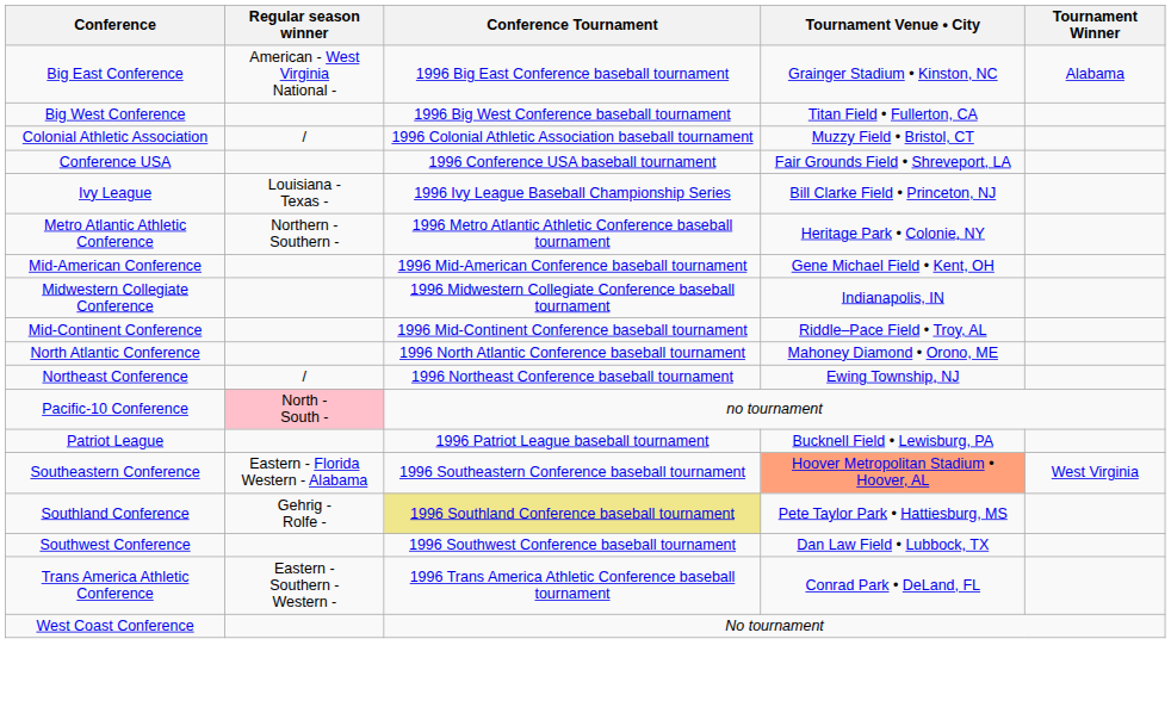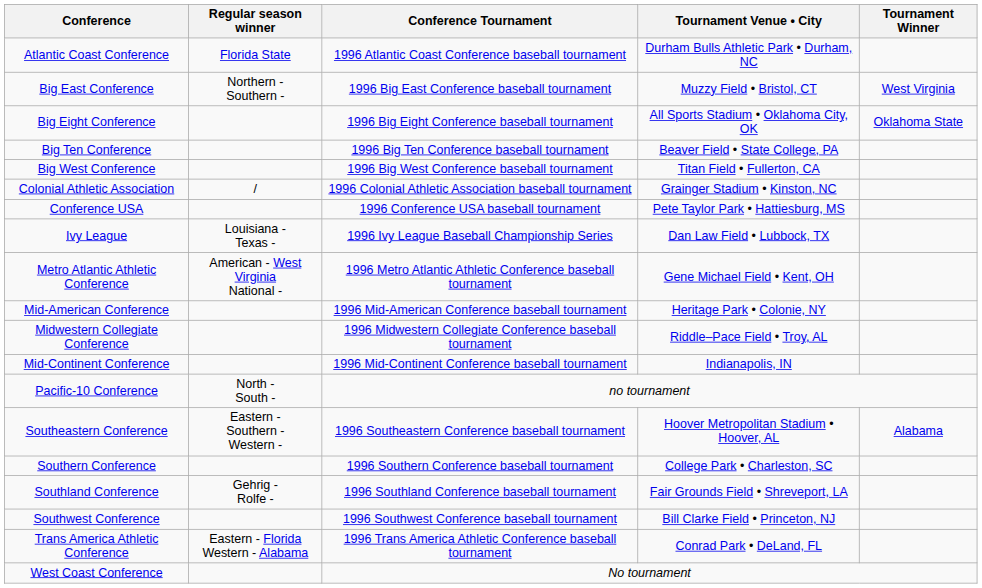 <table class="wikitable" style="text-align:center;">
 <tr>
 <th>Conference</th>
 <th>Regular season winner</th>
 <th>Conference Tournament</th>
 <th>Tournament Venue • City</th>
 <th>Tournament Winner</th>
 </tr>
 <tr>
+<td><a href='#'>Atlantic Coast Conference</a></td>
+<td><a href='#'>Florida State</a></td>
+<td><a href='#'>1996 Atlantic Coast Conference baseball tournament</a></td>
+<td><a href='#'>Durham Bulls Athletic Park</a> • <a href='#'>Durham, NC</a></td>
+<td></td>
+</tr>
+<tr>
 <td><a href='#'>Big East Conference</a></td>
-<td>American - <a href='#'>West Virginia</a><br>National - </td>
+<td>Northern - <br>Southern - </td>
 <td><a href='#'>1996 Big East Conference baseball tournament</a></td>
-<td><a href='#'>Grainger Stadium</a> • <a href='#'>Kinston, NC</a></td>
-<td><a href='#'>Alabama</a></td>
+<td><a href='#'>Muzzy Field</a> • <a href='#'>Bristol, CT</a></td>
+<td><a href='#'>West Virginia</a></td>
+</tr>
+<tr>
+<td><a href='#'>Big Eight Conference</a></td>
+<td></td>
+<td><a href='#'>1996 Big Eight Conference baseball tournament</a></td>
+<td><a href='#'>All Sports Stadium</a> • <a href='#'>Oklahoma City, OK</a></td>
+<td><a href='#'>Oklahoma State</a></td>
+</tr>
+<tr>
+<td><a href='#'>Big Ten Conference</a></td>
+<td></td>
+<td><a href='#'>1996 Big Ten Conference baseball tournament</a></td>
+<td><a href='#'>Beaver Field</a> • <a href='#'>State College, PA</a></td>
+<td></td>
 </tr>
 <tr>
 <td><a href='#'>Big West Conference</a></td>
 <td></td>
 <td><a href='#'>1996 Big West Conference baseball tournament</a></td>
 <td><a href='#'>Titan Field</a> • <a href='#'>Fullerton, CA</a></td>
 <td></td>
 </tr>
 <tr>
 <td><a href='#'>Colonial Athletic Association</a></td>
 <td>/</td>
 <td><a href='#'>1996 Colonial Athletic Association baseball tournament</a></td>
-<td><a href='#'>Muzzy Field</a> • <a href='#'>Bristol, CT</a></td>
+<td><a href='#'>Grainger Stadium</a> • <a href='#'>Kinston, NC</a></td>
 <td></td>
 </tr>
 <tr>
 <td><a href='#'>Conference USA</a></td>
 <td></td>
 <td><a href='#'>1996 Conference USA baseball tournament</a></td>
-<td><a href='#'>Fair Grounds Field</a> • <a href='#'>Shreveport, LA</a></td>
+<td><a href='#'>Pete Taylor Park</a> • <a href='#'>Hattiesburg, MS</a></td>
 <td></td>
 </tr>
 <tr>
 <td><a href='#'>Ivy League</a></td>
 <td>Louisiana - <br>Texas - </td>
 <td><a href='#'>1996 Ivy League Baseball Championship Series</a></td>
-<td><a href='#'>Bill Clarke Field</a> • <a href='#'>Princeton, NJ</a></td>
+<td><a href='#'>Dan Law Field</a> • <a href='#'>Lubbock, TX</a></td>
 <td></td>
 </tr>
 <tr>
 <td><a href='#'>Metro Atlantic Athletic Conference</a></td>
-<td>Northern - <br>Southern - </td>
+<td>American - <a href='#'>West Virginia</a><br>National - </td>
 <td><a href='#'>1996 Metro Atlantic Athletic Conference baseball tournament</a></td>
-<td><a href='#'>Heritage Park</a> • <a href='#'>Colonie, NY</a></td>
+<td><a href='#'>Gene Michael Field</a> • <a href='#'>Kent, OH</a></td>
 <td></td>
 </tr>
 <tr>
 <td><a href='#'>Mid-American Conference</a></td>
 <td></td>
 <td><a href='#'>1996 Mid-American Conference baseball tournament</a></td>
-<td><a href='#'>Gene Michael Field</a> • <a href='#'>Kent, OH</a></td>
+<td><a href='#'>Heritage Park</a> • <a href='#'>Colonie, NY</a></td>
 <td></td>
 </tr>
 <tr>
 <td><a href='#'>Midwestern Collegiate Conference</a></td>
 <td></td>
 <td><a href='#'>1996 Midwestern Collegiate Conference baseball tournament</a></td>
-<td><a href='#'>Indianapolis, IN</a></td>
+<td><a href='#'>Riddle–Pace Field</a> • <a href='#'>Troy, AL</a></td>
 <td></td>
 </tr>
 <tr>
 <td><a href='#'>Mid-Continent Conference</a></td>
 <td></td>
 <td><a href='#'>1996 Mid-Continent Conference baseball tournament</a></td>
-<td><a href='#'>Riddle–Pace Field</a> • <a href='#'>Troy, AL</a></td>
-<td></td>
-</tr>
-<tr>
-<td><a href='#'>North Atlantic Conference</a></td>
-<td></td>
-<td><a href='#'>1996 North Atlantic Conference baseball tournament</a></td>
-<td><a href='#'>Mahoney Diamond</a> • <a href='#'>Orono, ME</a></td>
-<td></td>
-</tr>
-<tr>
-<td><a href='#'>Northeast Conference</a></td>
-<td>/</td>
-<td><a href='#'>1996 Northeast Conference baseball tournament</a></td>
-<td><a href='#'>Ewing Township, NJ</a></td>
+<td><a href='#'>Indianapolis, IN</a></td>
 <td></td>
 </tr>
 <tr>
 <td><a href='#'>Pacific-10 Conference</a></td>
-<td style="background: pink;">North - <br>South - </td>
+<td>North - <br>South - </td>
 <td colspan=3><em>no tournament</em></td>
 </tr>
 <tr>
-<td><a href='#'>Patriot League</a></td>
-<td></td>
-<td><a href='#'>1996 Patriot League baseball tournament</a></td>
-<td><a href='#'>Bucknell Field</a> • <a href='#'>Lewisburg, PA</a></td>
-<td></td>
+<td><a href='#'>Southeastern Conference</a></td>
+<td>Eastern - <br>Southern - <br>Western - </td>
+<td><a href='#'>1996 Southeastern Conference baseball tournament</a></td>
+<td><a href='#'>Hoover Metropolitan Stadium</a> • <a href='#'>Hoover, AL</a></td>
+<td><a href='#'>Alabama</a></td>
 </tr>
 <tr>
-<td><a href='#'>Southeastern Conference</a></td>
-<td>Eastern - <a href='#'>Florida</a><br>Western - <a href='#'>Alabama</a></td>
-<td><a href='#'>1996 Southeastern Conference baseball tournament</a></td>
-<td style="background: lightsalmon;"><a href='#'>Hoover Metropolitan Stadium</a> • <a href='#'>Hoover, AL</a></td>
-<td><a href='#'>West Virginia</a></td>
+<td><a href='#'>Southern Conference</a></td>
+<td></td>
+<td><a href='#'>1996 Southern Conference baseball tournament</a></td>
+<td><a href='#'>College Park</a> • <a href='#'>Charleston, SC</a></td>
+<td></td>
 </tr>
 <tr>
 <td><a href='#'>Southland Conference</a></td>
 <td>Gehrig - <br>Rolfe - </td>
-<td style="background: khaki;"><a href='#'>1996 Southland Conference baseball tournament</a></td>
-<td><a href='#'>Pete Taylor Park</a> • <a href='#'>Hattiesburg, MS</a></td>
+<td><a href='#'>1996 Southland Conference baseball tournament</a></td>
+<td><a href='#'>Fair Grounds Field</a> • <a href='#'>Shreveport, LA</a></td>
 <td></td>
 </tr>
 <tr>
 <td><a href='#'>Southwest Conference</a></td>
 <td></td>
 <td><a href='#'>1996 Southwest Conference baseball tournament</a></td>
-<td><a href='#'>Dan Law Field</a> • <a href='#'>Lubbock, TX</a></td>
+<td><a href='#'>Bill Clarke Field</a> • <a href='#'>Princeton, NJ</a></td>
 <td></td>
 </tr>
 <tr>
 <td><a href='#'>Trans America Athletic Conference</a></td>
-<td>Eastern - <br>Southern - <br>Western - </td>
+<td>Eastern - <a href='#'>Florida</a><br>Western - <a href='#'>Alabama</a></td>
 <td><a href='#'>1996 Trans America Athletic Conference baseball tournament</a></td>
 <td><a href='#'>Conrad Park</a> • <a href='#'>DeLand, FL</a></td>
 <td></td>
 </tr>
 <tr>
 <td><a href='#'>West Coast Conference</a></td>
 <td></td>
 <td colspan=3><em>No tournament</em></td>
 </tr>
 </table>
